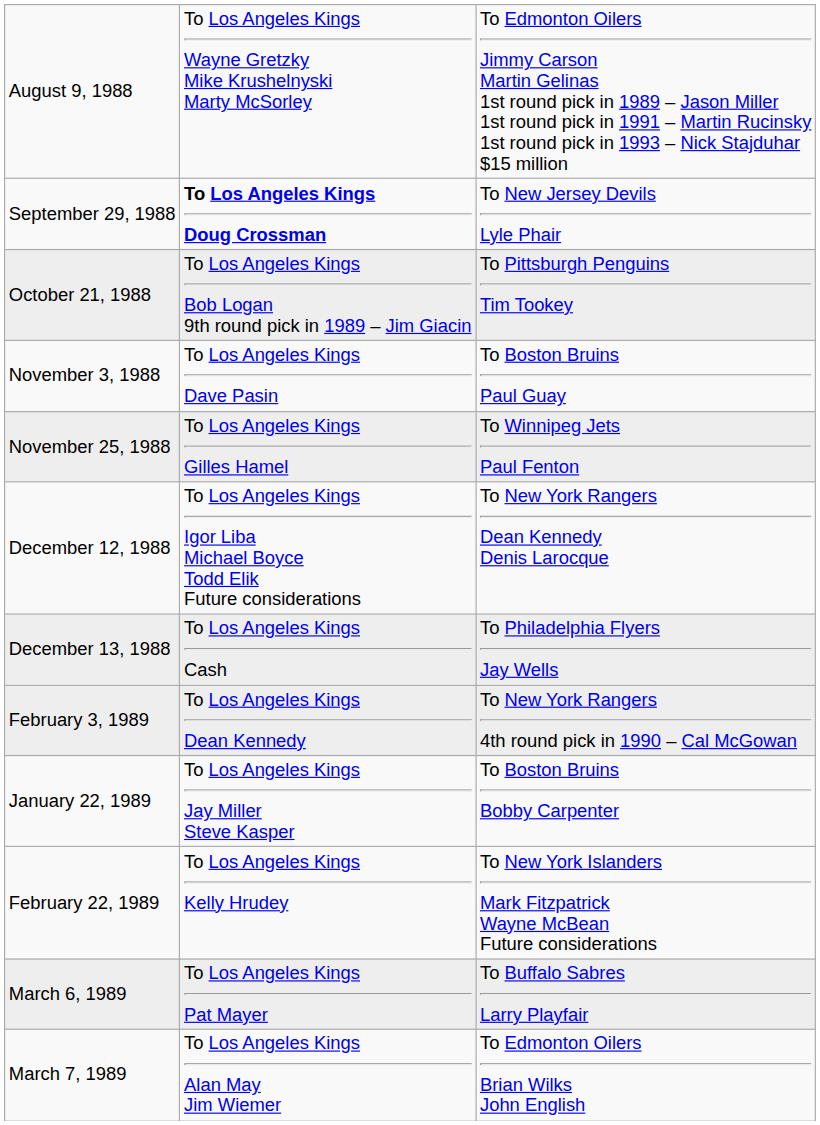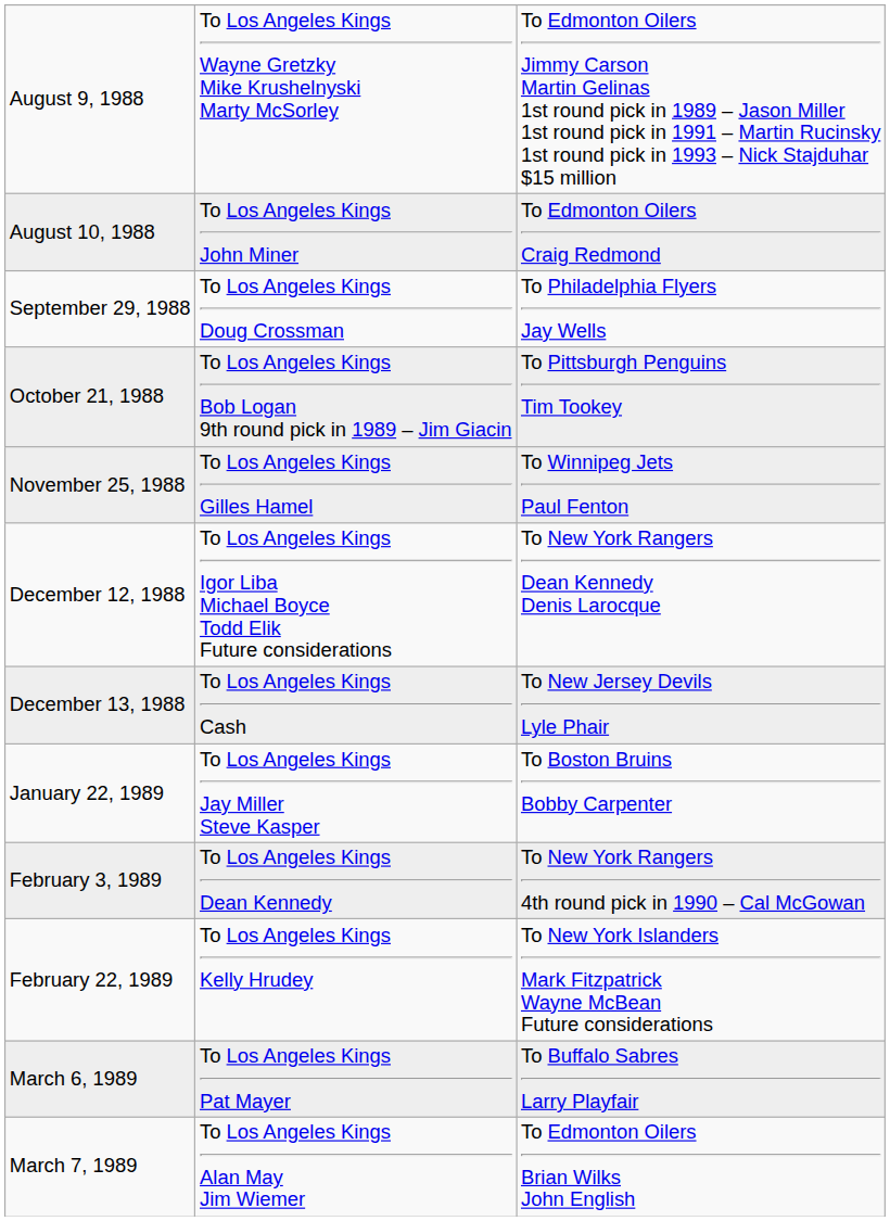 <table class="wikitable">
 <tr>
 <td>August 9, 1988</td>
 <td valign="top">To <a href='#'>Los Angeles Kings</a><hr><a href='#'>Wayne Gretzky</a> <br> <a href='#'>Mike Krushelnyski</a> <br> <a href='#'>Marty McSorley</a></td>
 <td valign="top">To <a href='#'>Edmonton Oilers</a><hr><a href='#'>Jimmy Carson</a> <br> <a href='#'>Martin Gelinas</a> <br> 1st round pick in <a href='#'>1989</a> – <a href='#'>Jason Miller</a> <br> 1st round pick in <a href='#'>1991</a> – <a href='#'>Martin Rucinsky</a> <br> 1st round pick in <a href='#'>1993</a> – <a href='#'>Nick Stajduhar</a> <br> $15 million</td>
 </tr>
+<tr style="background:#eee;">
+<td>August 10, 1988</td>
+<td valign="top">To <a href='#'>Los Angeles Kings</a><hr><a href='#'>John Miner</a></td>
+<td valign="top">To <a href='#'>Edmonton Oilers</a><hr><a href='#'>Craig Redmond</a></td>
+</tr>
 <tr>
 <td>September 29, 1988</td>
-<td valign="top"><strong>To <a href='#'>Los Angeles Kings</a><hr><a href='#'>Doug Crossman</a></strong></td>
-<td valign="top">To <a href='#'>New Jersey Devils</a><hr><a href='#'>Lyle Phair</a></td>
+<td valign="top">To <a href='#'>Los Angeles Kings</a><hr><a href='#'>Doug Crossman</a></td>
+<td valign="top">To <a href='#'>Philadelphia Flyers</a><hr><a href='#'>Jay Wells</a></td>
 </tr>
 <tr style="background:#eee;">
 <td>October 21, 1988</td>
 <td valign="top">To <a href='#'>Los Angeles Kings</a><hr><a href='#'>Bob Logan</a> <br> 9th round pick in <a href='#'>1989</a> – <a href='#'>Jim Giacin</a></td>
 <td valign="top">To <a href='#'>Pittsburgh Penguins</a><hr><a href='#'>Tim Tookey</a></td>
-</tr>
-<tr>
-<td>November 3, 1988</td>
-<td valign="top">To <a href='#'>Los Angeles Kings</a><hr><a href='#'>Dave Pasin</a></td>
-<td valign="top">To <a href='#'>Boston Bruins</a><hr><a href='#'>Paul Guay</a></td>
 </tr>
 <tr style="background:#eee;">
 <td>November 25, 1988</td>
 <td valign="top">To <a href='#'>Los Angeles Kings</a><hr><a href='#'>Gilles Hamel</a></td>
 <td valign="top">To <a href='#'>Winnipeg Jets</a><hr><a href='#'>Paul Fenton</a></td>
 </tr>
 <tr>
 <td>December 12, 1988</td>
 <td valign="top">To <a href='#'>Los Angeles Kings</a><hr><a href='#'>Igor Liba</a> <br> <a href='#'>Michael Boyce</a> <br> <a href='#'>Todd Elik</a> <br> Future considerations</td>
 <td valign="top">To <a href='#'>New York Rangers</a><hr><a href='#'>Dean Kennedy</a> <br> <a href='#'>Denis Larocque</a></td>
 </tr>
 <tr style="background:#eee;">
 <td>December 13, 1988</td>
 <td valign="top">To <a href='#'>Los Angeles Kings</a><hr>Cash</td>
-<td valign="top">To <a href='#'>Philadelphia Flyers</a><hr><a href='#'>Jay Wells</a></td>
+<td valign="top">To <a href='#'>New Jersey Devils</a><hr><a href='#'>Lyle Phair</a></td>
+</tr>
+<tr>
+<td>January 22, 1989</td>
+<td valign="top">To <a href='#'>Los Angeles Kings</a><hr><a href='#'>Jay Miller</a> <br> <a href='#'>Steve Kasper</a></td>
+<td valign="top">To <a href='#'>Boston Bruins</a><hr><a href='#'>Bobby Carpenter</a></td>
 </tr>
 <tr style="background:#eee;">
 <td>February 3, 1989</td>
 <td valign="top">To <a href='#'>Los Angeles Kings</a><hr><a href='#'>Dean Kennedy</a></td>
 <td valign="top">To <a href='#'>New York Rangers</a><hr>4th round pick in <a href='#'>1990</a> – <a href='#'>Cal McGowan</a></td>
-</tr>
-<tr>
-<td>January 22, 1989</td>
-<td valign="top">To <a href='#'>Los Angeles Kings</a><hr><a href='#'>Jay Miller</a> <br> <a href='#'>Steve Kasper</a></td>
-<td valign="top">To <a href='#'>Boston Bruins</a><hr><a href='#'>Bobby Carpenter</a></td>
 </tr>
 <tr>
 <td>February 22, 1989</td>
 <td valign="top">To <a href='#'>Los Angeles Kings</a><hr><a href='#'>Kelly Hrudey</a></td>
 <td valign="top">To <a href='#'>New York Islanders</a><hr><a href='#'>Mark Fitzpatrick</a> <br> <a href='#'>Wayne McBean</a> <br> Future considerations</td>
 </tr>
 <tr style="background:#eee;">
 <td>March 6, 1989</td>
 <td valign="top">To <a href='#'>Los Angeles Kings</a><hr><a href='#'>Pat Mayer</a></td>
 <td valign="top">To <a href='#'>Buffalo Sabres</a><hr><a href='#'>Larry Playfair</a></td>
 </tr>
 <tr>
 <td>March 7, 1989</td>
 <td valign="top">To <a href='#'>Los Angeles Kings</a><hr><a href='#'>Alan May</a> <br> <a href='#'>Jim Wiemer</a></td>
 <td valign="top">To <a href='#'>Edmonton Oilers</a><hr><a href='#'>Brian Wilks</a> <br> <a href='#'>John English</a></td>
 </tr>
 </table>
